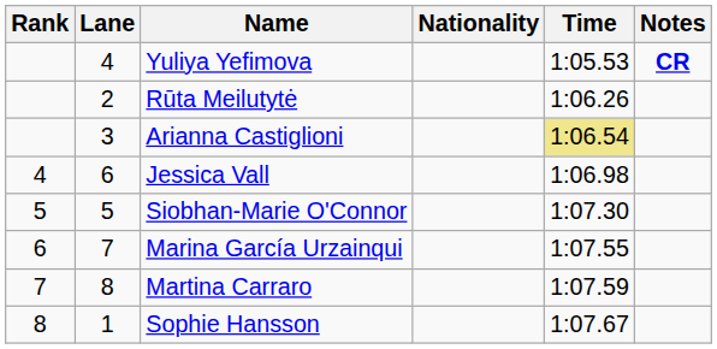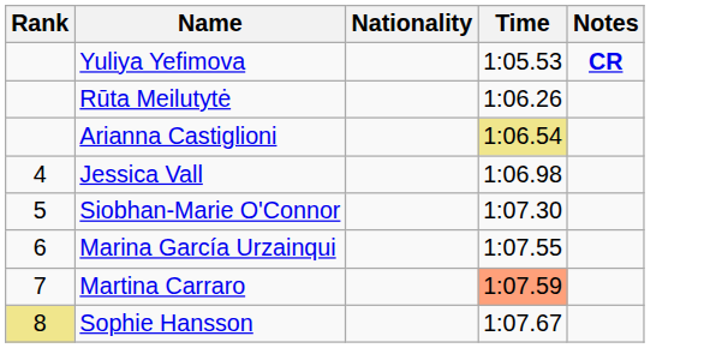 <table class="wikitable sortable" style="text-align:center">
 <tr>
 <th>Rank</th>
-<th>Lane</th>
 <th>Name</th>
 <th>Nationality</th>
 <th>Time</th>
 <th>Notes</th>
 </tr>
 <tr>
 <td></td>
-<td>4</td>
 <td align=left><a href='#'>Yuliya Yefimova</a></td>
 <td align=left></td>
 <td>1:05.53</td>
 <td><strong><a href='#'>CR</a></strong></td>
 </tr>
 <tr>
 <td></td>
-<td>2</td>
 <td align=left><a href='#'>Rūta Meilutytė</a></td>
 <td align=left></td>
 <td>1:06.26</td>
 <td></td>
 </tr>
 <tr>
 <td></td>
-<td>3</td>
 <td align=left><a href='#'>Arianna Castiglioni</a></td>
 <td align=left></td>
 <td style="background: khaki;">1:06.54</td>
 <td></td>
 </tr>
 <tr>
 <td>4</td>
-<td>6</td>
 <td align=left><a href='#'>Jessica Vall</a></td>
 <td align=left></td>
 <td>1:06.98</td>
 <td></td>
 </tr>
 <tr>
-<td>5</td>
 <td>5</td>
 <td align=left><a href='#'>Siobhan-Marie O'Connor</a></td>
 <td align=left></td>
 <td>1:07.30</td>
 <td></td>
 </tr>
 <tr>
 <td>6</td>
-<td>7</td>
 <td align=left><a href='#'>Marina García Urzainqui</a></td>
 <td align=left></td>
 <td>1:07.55</td>
 <td></td>
 </tr>
 <tr>
 <td>7</td>
-<td>8</td>
 <td align=left><a href='#'>Martina Carraro</a></td>
 <td align=left></td>
-<td>1:07.59</td>
+<td style="background: lightsalmon;">1:07.59</td>
 <td></td>
 </tr>
 <tr>
-<td>8</td>
-<td>1</td>
+<td style="background: khaki;">8</td>
 <td align=left><a href='#'>Sophie Hansson</a></td>
 <td align=left></td>
 <td>1:07.67</td>
 <td></td>
 </tr>
 </table>
